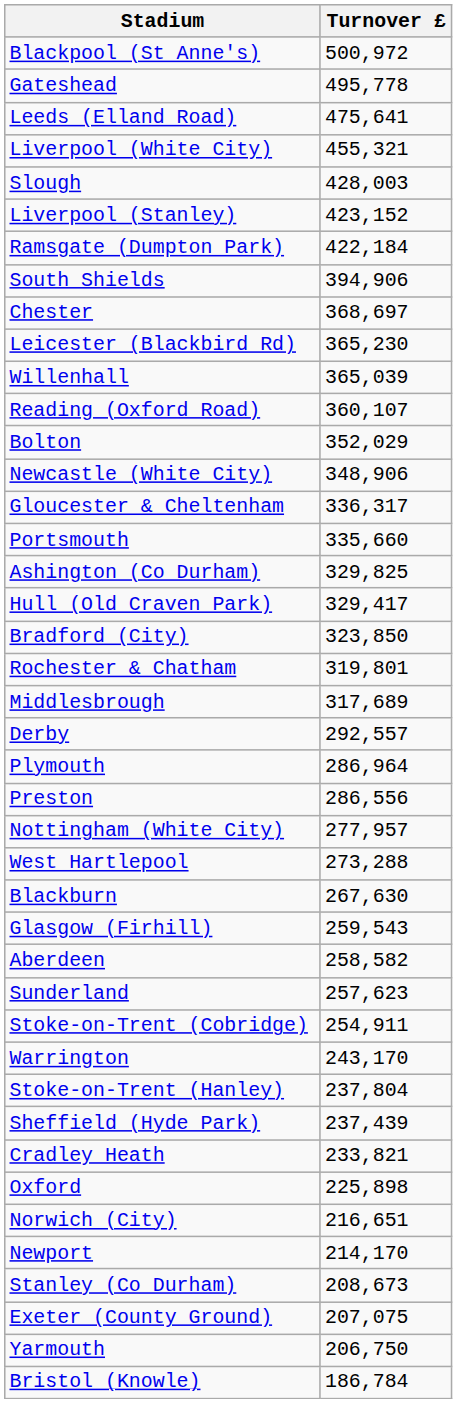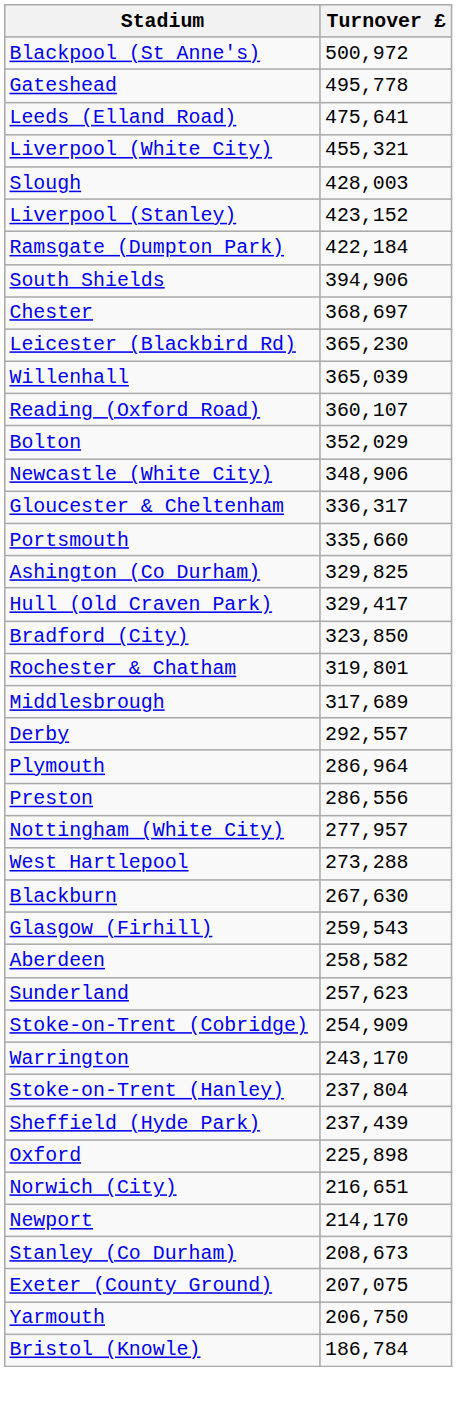 <table class="wikitable">
 <tr>
 <th width=200>Stadium</th>
 <th width=80>Turnover £</th>
 </tr>
 <tr>
 <td><a href='#'>Blackpool (St Anne's)</a></td>
 <td>500,972</td>
 </tr>
 <tr>
 <td><a href='#'>Gateshead</a></td>
 <td>495,778</td>
 </tr>
 <tr>
 <td><a href='#'>Leeds (Elland Road)</a></td>
 <td>475,641</td>
 </tr>
 <tr>
 <td><a href='#'>Liverpool (White City)</a></td>
 <td>455,321</td>
 </tr>
 <tr>
 <td><a href='#'>Slough</a></td>
 <td>428,003</td>
 </tr>
 <tr>
 <td><a href='#'>Liverpool (Stanley)</a></td>
 <td>423,152</td>
 </tr>
 <tr>
 <td><a href='#'>Ramsgate (Dumpton Park)</a></td>
 <td>422,184</td>
 </tr>
 <tr>
 <td><a href='#'>South Shields</a></td>
 <td>394,906</td>
 </tr>
 <tr>
 <td><a href='#'>Chester</a></td>
 <td>368,697</td>
 </tr>
 <tr>
 <td><a href='#'>Leicester (Blackbird Rd)</a></td>
 <td>365,230</td>
 </tr>
 <tr>
 <td><a href='#'>Willenhall</a></td>
 <td>365,039</td>
 </tr>
 <tr>
 <td><a href='#'>Reading (Oxford Road)</a></td>
 <td>360,107</td>
 </tr>
 <tr>
 <td><a href='#'>Bolton</a></td>
 <td>352,029</td>
 </tr>
 <tr>
 <td><a href='#'>Newcastle (White City)</a></td>
 <td>348,906</td>
 </tr>
 <tr>
 <td><a href='#'>Gloucester & Cheltenham</a></td>
 <td>336,317</td>
 </tr>
 <tr>
 <td><a href='#'>Portsmouth</a></td>
 <td>335,660</td>
 </tr>
 <tr>
 <td><a href='#'>Ashington (Co Durham)</a></td>
 <td>329,825</td>
 </tr>
 <tr>
 <td><a href='#'>Hull (Old Craven Park)</a></td>
 <td>329,417</td>
 </tr>
 <tr>
 <td><a href='#'>Bradford (City)</a></td>
 <td>323,850</td>
 </tr>
 <tr>
 <td><a href='#'>Rochester & Chatham</a></td>
 <td>319,801</td>
 </tr>
 <tr>
 <td><a href='#'>Middlesbrough</a></td>
 <td>317,689</td>
 </tr>
 <tr>
 <td><a href='#'>Derby</a></td>
 <td>292,557</td>
 </tr>
 <tr>
 <td><a href='#'>Plymouth</a></td>
 <td>286,964</td>
 </tr>
 <tr>
 <td><a href='#'>Preston</a></td>
 <td>286,556</td>
 </tr>
 <tr>
 <td><a href='#'>Nottingham (White City)</a></td>
 <td>277,957</td>
 </tr>
 <tr>
 <td><a href='#'>West Hartlepool</a></td>
 <td>273,288</td>
 </tr>
 <tr>
 <td><a href='#'>Blackburn</a></td>
 <td>267,630</td>
 </tr>
 <tr>
 <td><a href='#'>Glasgow (Firhill)</a></td>
 <td>259,543</td>
 </tr>
 <tr>
 <td><a href='#'>Aberdeen</a></td>
 <td>258,582</td>
 </tr>
 <tr>
 <td><a href='#'>Sunderland</a></td>
 <td>257,623</td>
 </tr>
 <tr>
 <td><a href='#'>Stoke-on-Trent (Cobridge)</a></td>
-<td>254,911</td>
+<td>254,909</td>
 </tr>
 <tr>
 <td><a href='#'>Warrington</a></td>
 <td>243,170</td>
 </tr>
 <tr>
 <td><a href='#'>Stoke-on-Trent (Hanley)</a></td>
 <td>237,804</td>
 </tr>
 <tr>
 <td><a href='#'>Sheffield (Hyde Park)</a></td>
 <td>237,439</td>
-</tr>
-<tr>
-<td><a href='#'>Cradley Heath</a></td>
-<td>233,821</td>
 </tr>
 <tr>
 <td><a href='#'>Oxford</a></td>
 <td>225,898</td>
 </tr>
 <tr>
 <td><a href='#'>Norwich (City)</a></td>
 <td>216,651</td>
 </tr>
 <tr>
 <td><a href='#'>Newport</a></td>
 <td>214,170</td>
 </tr>
 <tr>
 <td><a href='#'>Stanley (Co Durham)</a></td>
 <td>208,673</td>
 </tr>
 <tr>
 <td><a href='#'>Exeter (County Ground)</a></td>
 <td>207,075</td>
 </tr>
 <tr>
 <td><a href='#'>Yarmouth</a></td>
 <td>206,750</td>
 </tr>
 <tr>
 <td><a href='#'>Bristol (Knowle)</a></td>
 <td>186,784</td>
 </tr>
 </table>
